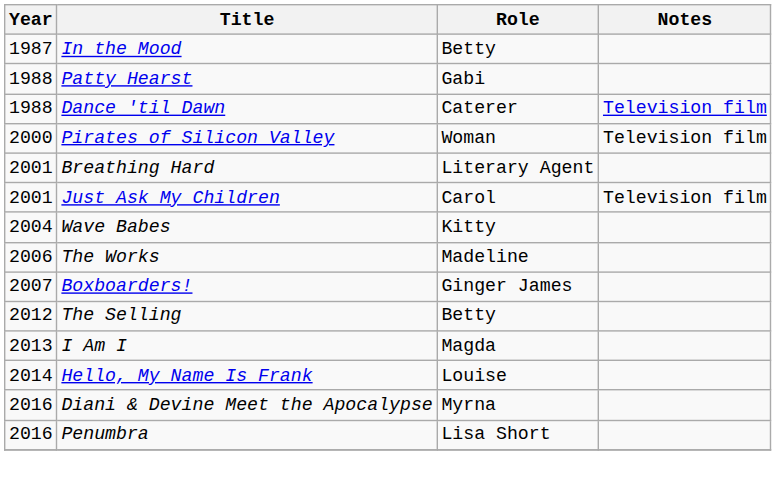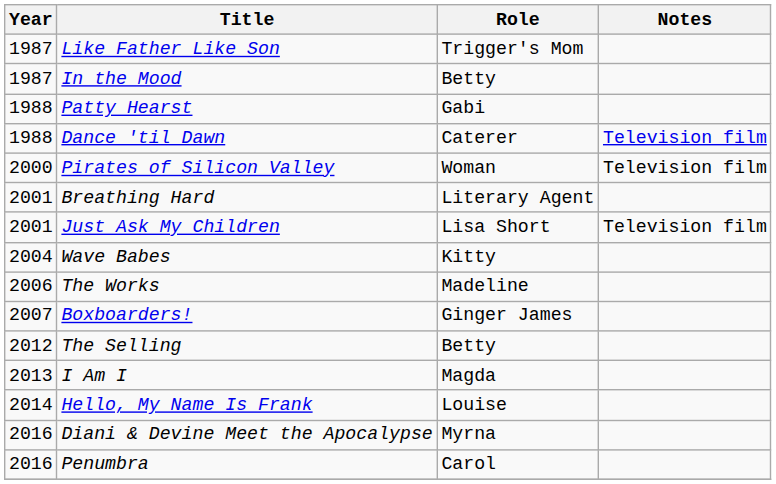 <table class="wikitable sortable">
 <tr>
 <th>Year</th>
 <th>Title</th>
 <th>Role</th>
 <th>Notes</th>
+</tr>
+<tr>
+<td>1987</td>
+<td><em><a href='#'>Like Father Like Son</a></em></td>
+<td>Trigger's Mom</td>
+<td></td>
 </tr>
 <tr>
 <td>1987</td>
 <td><em><a href='#'>In the Mood</a></em></td>
 <td>Betty</td>
 <td></td>
 </tr>
 <tr>
 <td>1988</td>
 <td><em><a href='#'>Patty Hearst</a></em></td>
 <td>Gabi</td>
 <td></td>
 </tr>
 <tr>
 <td>1988</td>
 <td><em><a href='#'>Dance 'til Dawn</a></em></td>
 <td>Caterer</td>
 <td><a href='#'>Television film</a></td>
 </tr>
 <tr>
 <td>2000</td>
 <td><em><a href='#'>Pirates of Silicon Valley</a></em></td>
 <td>Woman</td>
 <td>Television film</td>
 </tr>
 <tr>
 <td>2001</td>
 <td><em>Breathing Hard </em></td>
 <td>Literary Agent</td>
 <td></td>
 </tr>
 <tr>
 <td>2001</td>
 <td><em><a href='#'>Just Ask My Children</a></em></td>
-<td>Carol</td>
+<td>Lisa Short</td>
 <td>Television film</td>
 </tr>
 <tr>
 <td>2004</td>
 <td><em>Wave Babes</em></td>
 <td>Kitty</td>
 <td></td>
 </tr>
 <tr>
 <td>2006</td>
 <td><em>The Works </em></td>
 <td>Madeline</td>
 <td></td>
 </tr>
 <tr>
 <td>2007</td>
 <td><em><a href='#'>Boxboarders!</a></em></td>
 <td>Ginger James</td>
 <td></td>
 </tr>
 <tr>
 <td>2012</td>
 <td><em>The Selling </em></td>
 <td>Betty</td>
 <td></td>
 </tr>
 <tr>
 <td>2013</td>
 <td><em>I Am I</em></td>
 <td>Magda</td>
 <td></td>
 </tr>
 <tr>
 <td>2014</td>
 <td><em><a href='#'>Hello, My Name Is Frank</a></em></td>
 <td>Louise</td>
 <td></td>
 </tr>
 <tr>
 <td>2016</td>
 <td><em>Diani & Devine Meet the Apocalypse </em></td>
 <td>Myrna</td>
 <td></td>
 </tr>
 <tr>
 <td>2016</td>
 <td><em>Penumbra </em></td>
-<td>Lisa Short</td>
+<td>Carol</td>
 <td></td>
 </tr>
 <tr>
 </tr>
 </table>
